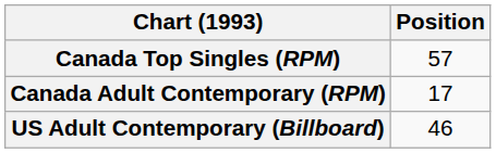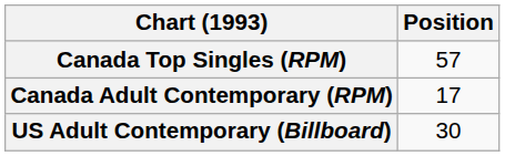 <table class="wikitable sortable plainrowheaders" style="text-align:center">
 <tr>
 <th scope="col">Chart (1993)</th>
 <th scope="col">Position</th>
 </tr>
 <tr>
 <th scope="row">Canada Top Singles (<em>RPM</em>)</th>
 <td>57</td>
 </tr>
 <tr>
 <th scope="row">Canada Adult Contemporary (<em>RPM</em>)</th>
 <td>17</td>
 </tr>
 <tr>
 <th scope="row">US Adult Contemporary (<em>Billboard</em>)</th>
-<td>46</td>
+<td>30</td>
 </tr>
 </table>
